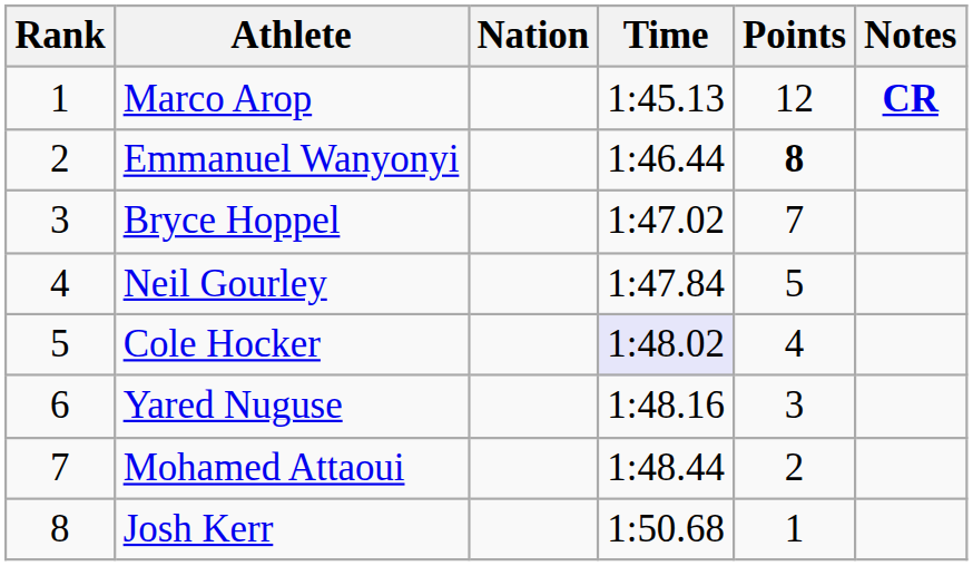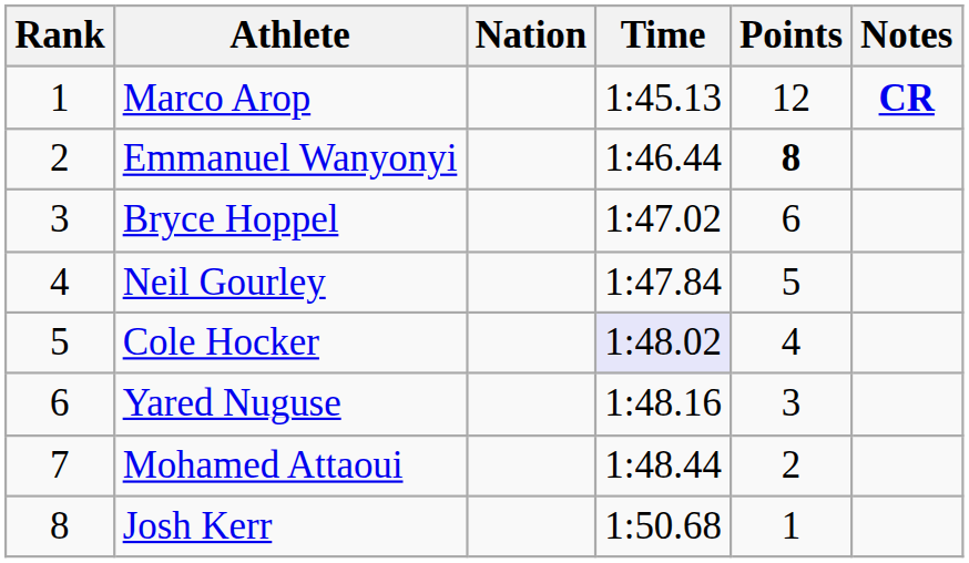 <table class="wikitable mw-datatable sortable" style="text-align:center;">
 <tr>
 <th scope="col" style="width: 10px;">Rank</th>
 <th scope="col">Athlete</th>
 <th scope="col">Nation</th>
 <th scope="col">Time</th>
 <th scope="col">Points</th>
 <th scope="col">Notes</th>
 </tr>
 <tr>
 <td>1</td>
 <td align="left"><a href='#'>Marco Arop</a> </td>
 <td align="left"></td>
 <td>1:45.13</td>
 <td>12</td>
 <td><strong><a href='#'>CR</a></strong></td>
 </tr>
 <tr>
 <td>2</td>
 <td align="left"><a href='#'>Emmanuel Wanyonyi</a> </td>
 <td align="left"></td>
 <td>1:46.44</td>
 <td><strong>8</strong></td>
 <td></td>
 </tr>
 <tr>
 <td>3</td>
 <td align="left"><a href='#'>Bryce Hoppel</a> </td>
 <td align="left"></td>
 <td>1:47.02</td>
-<td>7</td>
+<td>6</td>
 <td></td>
 </tr>
 <tr>
 <td>4</td>
 <td align="left"><a href='#'>Neil Gourley</a> </td>
 <td align="left"></td>
 <td>1:47.84</td>
 <td>5</td>
 <td></td>
 </tr>
 <tr>
 <td>5</td>
 <td align="left"><a href='#'>Cole Hocker</a> </td>
 <td align="left"></td>
 <td style="background: lavender;">1:48.02</td>
 <td>4</td>
 <td></td>
 </tr>
 <tr>
 <td>6</td>
 <td align="left"><a href='#'>Yared Nuguse</a> </td>
 <td align="left"></td>
 <td>1:48.16</td>
 <td>3</td>
 <td></td>
 </tr>
 <tr>
 <td>7</td>
 <td align=left><a href='#'>Mohamed Attaoui</a> </td>
 <td align=left></td>
 <td>1:48.44</td>
 <td>2</td>
 <td></td>
 </tr>
 <tr>
 <td>8</td>
 <td align="left"><a href='#'>Josh Kerr</a> </td>
 <td align="left"></td>
 <td>1:50.68</td>
 <td>1</td>
 <td></td>
 </tr>
 </table>
